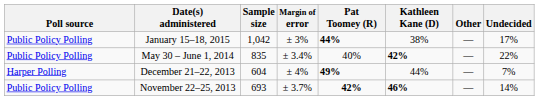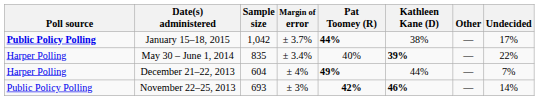 <table class="wikitable">
 <tr valign= bottom>
 <th style="width:200px;">Poll source</th>
 <th style="width:160px;">Date(s)<br>administered</th>
 <th class=small>Sample<br>size</th>
 <th><small>Margin of</small><br>error</th>
 <th style="width:100px;">Pat<br>Toomey (R)</th>
 <th style="width:100px;">Kathleen<br>Kane (D)</th>
 <th>Other</th>
 <th>Undecided</th>
 </tr>
 <tr>
-<td><a href='#'>Public Policy Polling</a></td>
+<td><strong><a href='#'>Public Policy Polling</a></strong></td>
 <td align=center>January 15–18, 2015</td>
 <td align=center>1,042</td>
-<td align=center>± 3%</td>
+<td align=center>± 3.7%</td>
 <td><strong>44%</strong></td>
 <td align=center>38%</td>
 <td align=center>—</td>
 <td align=center>17%</td>
 </tr>
 <tr>
-<td><a href='#'>Public Policy Polling</a></td>
+<td><a href='#'>Harper Polling</a></td>
 <td align=center>May 30 – June 1, 2014</td>
 <td align=center>835</td>
 <td align=center>± 3.4%</td>
 <td align=center>40%</td>
-<td><strong>42%</strong></td>
+<td><strong>39%</strong></td>
 <td align=center>—</td>
 <td align=center>22%</td>
 </tr>
 <tr>
 <td><a href='#'>Harper Polling</a></td>
 <td align=center>December 21–22, 2013</td>
 <td align=center>604</td>
 <td align=center>± 4%</td>
 <td><strong>49%</strong></td>
 <td align=center>44%</td>
 <td align=center>—</td>
 <td align=center>7%</td>
 </tr>
 <tr>
 <td><a href='#'>Public Policy Polling</a></td>
 <td align=center>November 22–25, 2013</td>
 <td align=center>693</td>
-<td align=center>± 3.7%</td>
+<td align=center>± 3%</td>
 <td align=center><strong>42%</strong></td>
 <td><strong>46%</strong></td>
 <td align=center>—</td>
 <td align=center>14%</td>
 </tr>
 </table>
